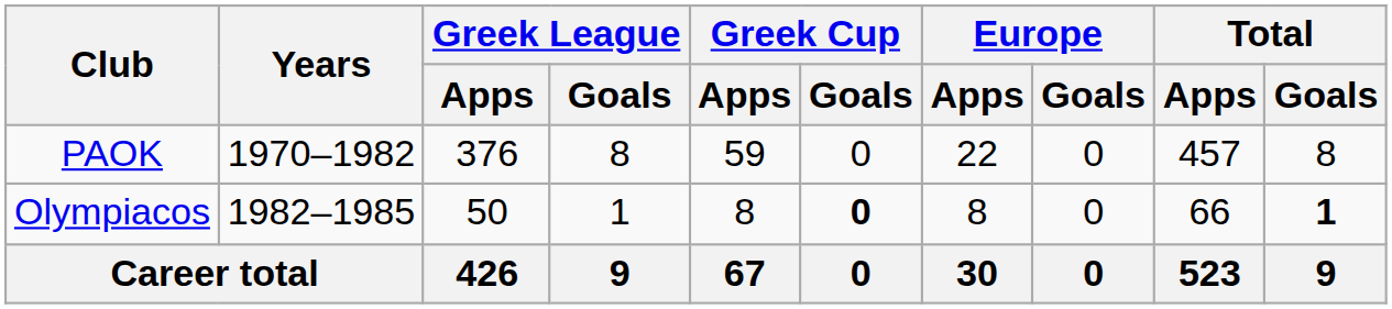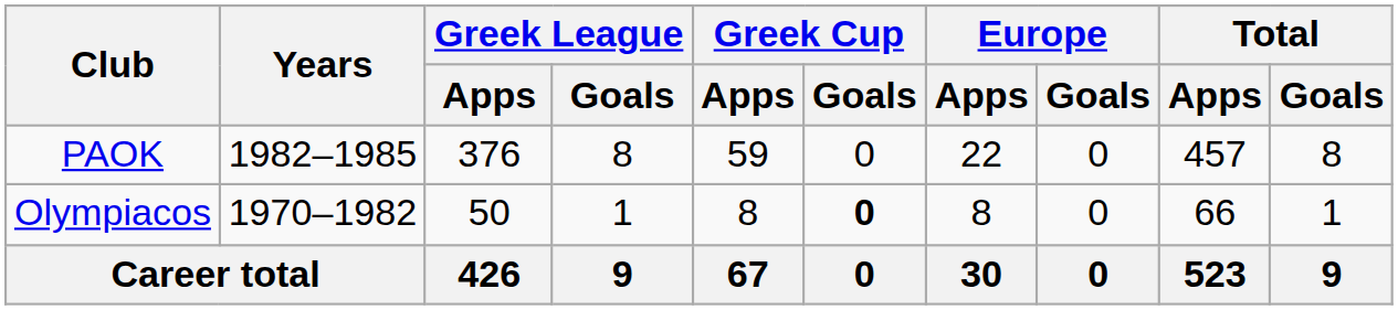 <table class="wikitable" style="text-align:center">
 <tr>
 <th rowspan="2">Club</th>
 <th rowspan="2">Years</th>
 <th colspan="2"><a href='#'>Greek League</a></th>
 <th colspan="2"><a href='#'>Greek Cup</a></th>
 <th colspan="2"><a href='#'>Europe</a></th>
 <th colspan="2">Total</th>
 </tr>
 <tr>
 <th>Apps</th>
 <th>Goals</th>
 <th>Apps</th>
 <th>Goals</th>
 <th>Apps</th>
 <th>Goals</th>
 <th>Apps</th>
 <th>Goals</th>
 </tr>
 <tr>
 <td><a href='#'>PAOK</a></td>
-<td>1970–1982</td>
+<td>1982–1985</td>
 <td>376</td>
 <td>8</td>
 <td>59</td>
 <td>0</td>
 <td>22</td>
 <td>0</td>
 <td>457</td>
 <td>8</td>
 </tr>
 <tr>
 <td><a href='#'>Olympiacos</a></td>
-<td>1982–1985</td>
+<td>1970–1982</td>
 <td>50</td>
 <td>1</td>
 <td>8</td>
 <td><strong>0</strong></td>
 <td>8</td>
 <td>0</td>
 <td>66</td>
-<td><strong>1</strong></td>
+<td>1</td>
 </tr>
 <tr>
 <th colspan="2">Career total</th>
 <th>426</th>
 <th>9</th>
 <th>67</th>
 <th>0</th>
 <th>30</th>
 <th>0</th>
 <th>523</th>
 <th>9</th>
 </tr>
 </table>
